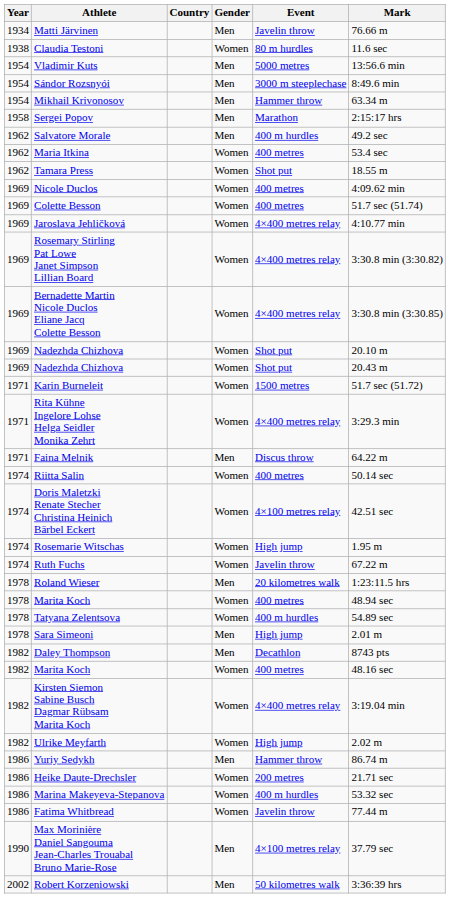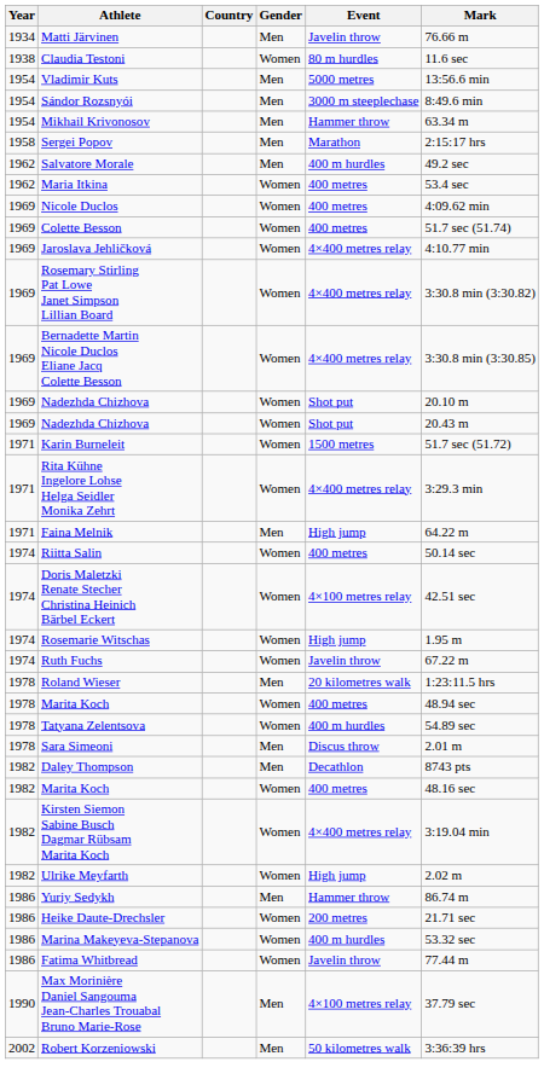 <table class="wikitable sortable">
 <tr>
 <th>Year</th>
 <th>Athlete</th>
 <th>Country</th>
 <th>Gender</th>
 <th>Event</th>
 <th>Mark</th>
 </tr>
 <tr>
 <td>1934</td>
 <td><a href='#'>Matti Järvinen</a></td>
 <td></td>
 <td>Men</td>
 <td><a href='#'>Javelin throw</a></td>
 <td>76.66 m</td>
 </tr>
 <tr>
 <td>1938</td>
 <td><a href='#'>Claudia Testoni</a></td>
 <td></td>
 <td>Women</td>
 <td><a href='#'>80 m hurdles</a></td>
 <td>11.6 sec</td>
 </tr>
 <tr>
 <td>1954</td>
 <td><a href='#'>Vladimir Kuts</a></td>
 <td></td>
 <td>Men</td>
 <td><a href='#'>5000 metres</a></td>
 <td>13:56.6 min</td>
 </tr>
 <tr>
 <td>1954</td>
 <td><a href='#'>Sándor Rozsnyói</a></td>
 <td></td>
 <td>Men</td>
 <td><a href='#'>3000 m steeplechase</a></td>
 <td>8:49.6 min</td>
 </tr>
 <tr>
 <td>1954</td>
 <td><a href='#'>Mikhail Krivonosov</a></td>
 <td></td>
 <td>Men</td>
 <td><a href='#'>Hammer throw</a></td>
 <td>63.34 m</td>
 </tr>
 <tr>
 <td>1958</td>
 <td><a href='#'>Sergei Popov</a></td>
 <td></td>
 <td>Men</td>
 <td><a href='#'>Marathon</a></td>
 <td>2:15:17 hrs</td>
 </tr>
 <tr>
 <td>1962</td>
 <td><a href='#'>Salvatore Morale</a></td>
 <td></td>
 <td>Men</td>
 <td><a href='#'>400 m hurdles</a></td>
 <td>49.2 sec</td>
 </tr>
 <tr>
 <td>1962</td>
 <td><a href='#'>Maria Itkina</a></td>
 <td></td>
 <td>Women</td>
 <td><a href='#'>400 metres</a></td>
 <td>53.4 sec</td>
-</tr>
-<tr>
-<td>1962</td>
-<td><a href='#'>Tamara Press</a></td>
-<td></td>
-<td>Women</td>
-<td><a href='#'>Shot put</a></td>
-<td>18.55 m</td>
 </tr>
 <tr>
 <td>1969</td>
 <td><a href='#'>Nicole Duclos</a></td>
 <td></td>
 <td>Women</td>
 <td><a href='#'>400 metres</a></td>
 <td>4:09.62 min</td>
 </tr>
 <tr>
 <td>1969</td>
 <td><a href='#'>Colette Besson</a></td>
 <td></td>
 <td>Women</td>
 <td><a href='#'>400 metres</a></td>
 <td>51.7 sec (51.74)</td>
 </tr>
 <tr>
 <td>1969</td>
 <td><a href='#'>Jaroslava Jehličková</a></td>
 <td></td>
 <td>Women</td>
 <td><a href='#'>4×400 metres relay</a></td>
 <td>4:10.77 min</td>
 </tr>
 <tr>
 <td>1969</td>
 <td><a href='#'>Rosemary Stirling</a><br><a href='#'>Pat Lowe</a><br><a href='#'>Janet Simpson</a><br><a href='#'>Lillian Board</a></td>
 <td></td>
 <td>Women</td>
 <td><a href='#'>4×400 metres relay</a></td>
 <td>3:30.8 min (3:30.82)</td>
 </tr>
 <tr>
 <td>1969</td>
 <td><a href='#'>Bernadette Martin</a><br><a href='#'>Nicole Duclos</a><br><a href='#'>Eliane Jacq</a><br><a href='#'>Colette Besson</a></td>
 <td></td>
 <td>Women</td>
 <td><a href='#'>4×400 metres relay</a></td>
 <td>3:30.8 min (3:30.85)</td>
 </tr>
 <tr>
 <td>1969</td>
 <td><a href='#'>Nadezhda Chizhova</a></td>
 <td></td>
 <td>Women</td>
 <td><a href='#'>Shot put</a></td>
 <td>20.10 m</td>
 </tr>
 <tr>
 <td>1969</td>
 <td><a href='#'>Nadezhda Chizhova</a></td>
 <td></td>
 <td>Women</td>
 <td><a href='#'>Shot put</a></td>
 <td>20.43 m</td>
 </tr>
 <tr>
 <td>1971</td>
 <td><a href='#'>Karin Burneleit</a></td>
 <td></td>
 <td>Women</td>
 <td><a href='#'>1500 metres</a></td>
 <td>51.7 sec (51.72)</td>
 </tr>
 <tr>
 <td>1971</td>
 <td><a href='#'>Rita Kühne</a><br><a href='#'>Ingelore Lohse</a><br><a href='#'>Helga Seidler</a><br><a href='#'>Monika Zehrt</a></td>
 <td></td>
 <td>Women</td>
 <td><a href='#'>4×400 metres relay</a></td>
 <td>3:29.3 min</td>
 </tr>
 <tr>
 <td>1971</td>
 <td><a href='#'>Faina Melnik</a></td>
 <td></td>
 <td>Men</td>
-<td><a href='#'>Discus throw</a></td>
+<td><a href='#'>High jump</a></td>
 <td>64.22 m</td>
 </tr>
 <tr>
 <td>1974</td>
 <td><a href='#'>Riitta Salin</a></td>
 <td></td>
 <td>Women</td>
 <td><a href='#'>400 metres</a></td>
 <td>50.14 sec</td>
 </tr>
 <tr>
 <td>1974</td>
 <td><a href='#'>Doris Maletzki</a><br><a href='#'>Renate Stecher</a><br><a href='#'>Christina Heinich</a><br><a href='#'>Bärbel Eckert</a></td>
 <td></td>
 <td>Women</td>
 <td><a href='#'>4×100 metres relay</a></td>
 <td>42.51 sec</td>
 </tr>
 <tr>
 <td>1974</td>
 <td><a href='#'>Rosemarie Witschas</a></td>
 <td></td>
 <td>Women</td>
 <td><a href='#'>High jump</a></td>
 <td>1.95 m</td>
 </tr>
 <tr>
 <td>1974</td>
 <td><a href='#'>Ruth Fuchs</a></td>
 <td></td>
 <td>Women</td>
 <td><a href='#'>Javelin throw</a></td>
 <td>67.22 m</td>
 </tr>
 <tr>
 <td>1978</td>
 <td><a href='#'>Roland Wieser</a></td>
 <td></td>
 <td>Men</td>
 <td><a href='#'>20 kilometres walk</a></td>
 <td>1:23:11.5 hrs</td>
 </tr>
 <tr>
 <td>1978</td>
 <td><a href='#'>Marita Koch</a></td>
 <td></td>
 <td>Women</td>
 <td><a href='#'>400 metres</a></td>
 <td>48.94 sec</td>
 </tr>
 <tr>
 <td>1978</td>
 <td><a href='#'>Tatyana Zelentsova</a></td>
 <td></td>
 <td>Women</td>
 <td><a href='#'>400 m hurdles</a></td>
 <td>54.89 sec</td>
 </tr>
 <tr>
 <td>1978</td>
 <td><a href='#'>Sara Simeoni</a></td>
 <td></td>
 <td>Men</td>
-<td><a href='#'>High jump</a></td>
+<td><a href='#'>Discus throw</a></td>
 <td>2.01 m</td>
 </tr>
 <tr>
 <td>1982</td>
 <td><a href='#'>Daley Thompson</a></td>
 <td></td>
 <td>Men</td>
 <td><a href='#'>Decathlon</a></td>
 <td>8743 pts</td>
 </tr>
 <tr>
 <td>1982</td>
 <td><a href='#'>Marita Koch</a></td>
 <td></td>
 <td>Women</td>
 <td><a href='#'>400 metres</a></td>
 <td>48.16 sec</td>
 </tr>
 <tr>
 <td>1982</td>
 <td><a href='#'>Kirsten Siemon</a><br><a href='#'>Sabine Busch</a><br><a href='#'>Dagmar Rübsam</a><br><a href='#'>Marita Koch</a></td>
 <td></td>
 <td>Women</td>
 <td><a href='#'>4×400 metres relay</a></td>
 <td>3:19.04 min</td>
 </tr>
 <tr>
 <td>1982</td>
 <td><a href='#'>Ulrike Meyfarth</a></td>
 <td></td>
 <td>Women</td>
 <td><a href='#'>High jump</a></td>
 <td>2.02 m</td>
 </tr>
 <tr>
 <td>1986</td>
 <td><a href='#'>Yuriy Sedykh</a></td>
 <td></td>
 <td>Men</td>
 <td><a href='#'>Hammer throw</a></td>
 <td>86.74 m</td>
 </tr>
 <tr>
 <td>1986</td>
 <td><a href='#'>Heike Daute-Drechsler</a></td>
 <td></td>
 <td>Women</td>
 <td><a href='#'>200 metres</a></td>
 <td>21.71 sec</td>
 </tr>
 <tr>
 <td>1986</td>
 <td><a href='#'>Marina Makeyeva-Stepanova</a></td>
 <td></td>
 <td>Women</td>
 <td><a href='#'>400 m hurdles</a></td>
 <td>53.32 sec</td>
 </tr>
 <tr>
 <td>1986</td>
 <td><a href='#'>Fatima Whitbread</a></td>
 <td></td>
 <td>Women</td>
 <td><a href='#'>Javelin throw</a></td>
 <td>77.44 m</td>
 </tr>
 <tr>
 <td>1990</td>
 <td><a href='#'>Max Morinière</a><br><a href='#'>Daniel Sangouma</a><br><a href='#'>Jean-Charles Trouabal</a><br><a href='#'>Bruno Marie-Rose</a></td>
 <td></td>
 <td>Men</td>
 <td><a href='#'>4×100 metres relay</a></td>
 <td>37.79 sec</td>
 </tr>
 <tr>
 <td>2002</td>
 <td><a href='#'>Robert Korzeniowski</a></td>
 <td></td>
 <td>Men</td>
 <td><a href='#'>50 kilometres walk</a></td>
 <td>3:36:39 hrs</td>
 </tr>
 </table>
